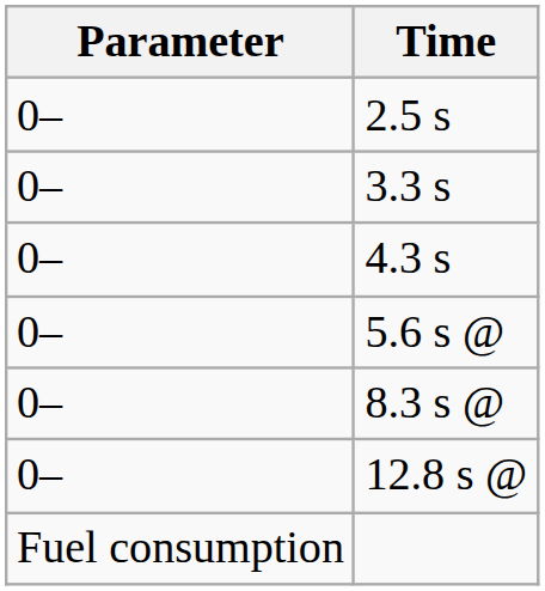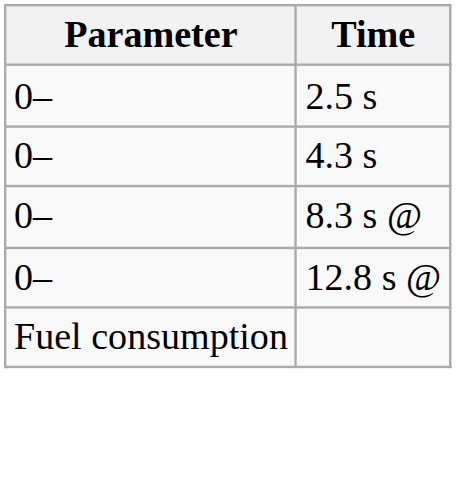 <table class="wikitable">
 <tr>
 <th>Parameter</th>
 <th>Time</th>
 </tr>
 <tr>
 <td>0–</td>
 <td>2.5 s</td>
 </tr>
 <tr>
 <td>0–</td>
-<td>3.3 s</td>
-</tr>
-<tr>
-<td>0–</td>
 <td>4.3 s</td>
-</tr>
-<tr>
-<td>0–</td>
-<td>5.6 s @ </td>
 </tr>
 <tr>
 <td>0–</td>
 <td>8.3 s @ </td>
 </tr>
 <tr>
 <td>0–</td>
 <td>12.8 s @ </td>
 </tr>
 <tr>
 <td>Fuel consumption</td>
 <td></td>
 </tr>
 </table>
